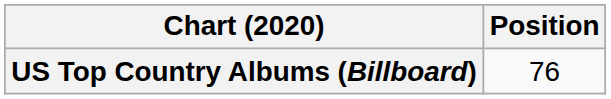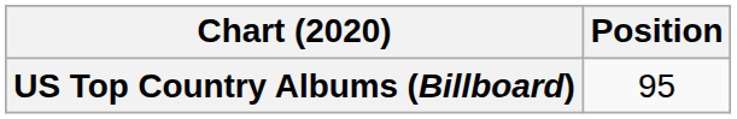 <table class="wikitable plainrowheaders" style="text-align:center">
 <tr>
 <th scope="col">Chart (2020)</th>
 <th scope="col">Position</th>
 </tr>
 <tr>
 <th scope="row">US Top Country Albums (<em>Billboard</em>)</th>
-<td>76</td>
+<td>95</td>
 </tr>
 </table>
